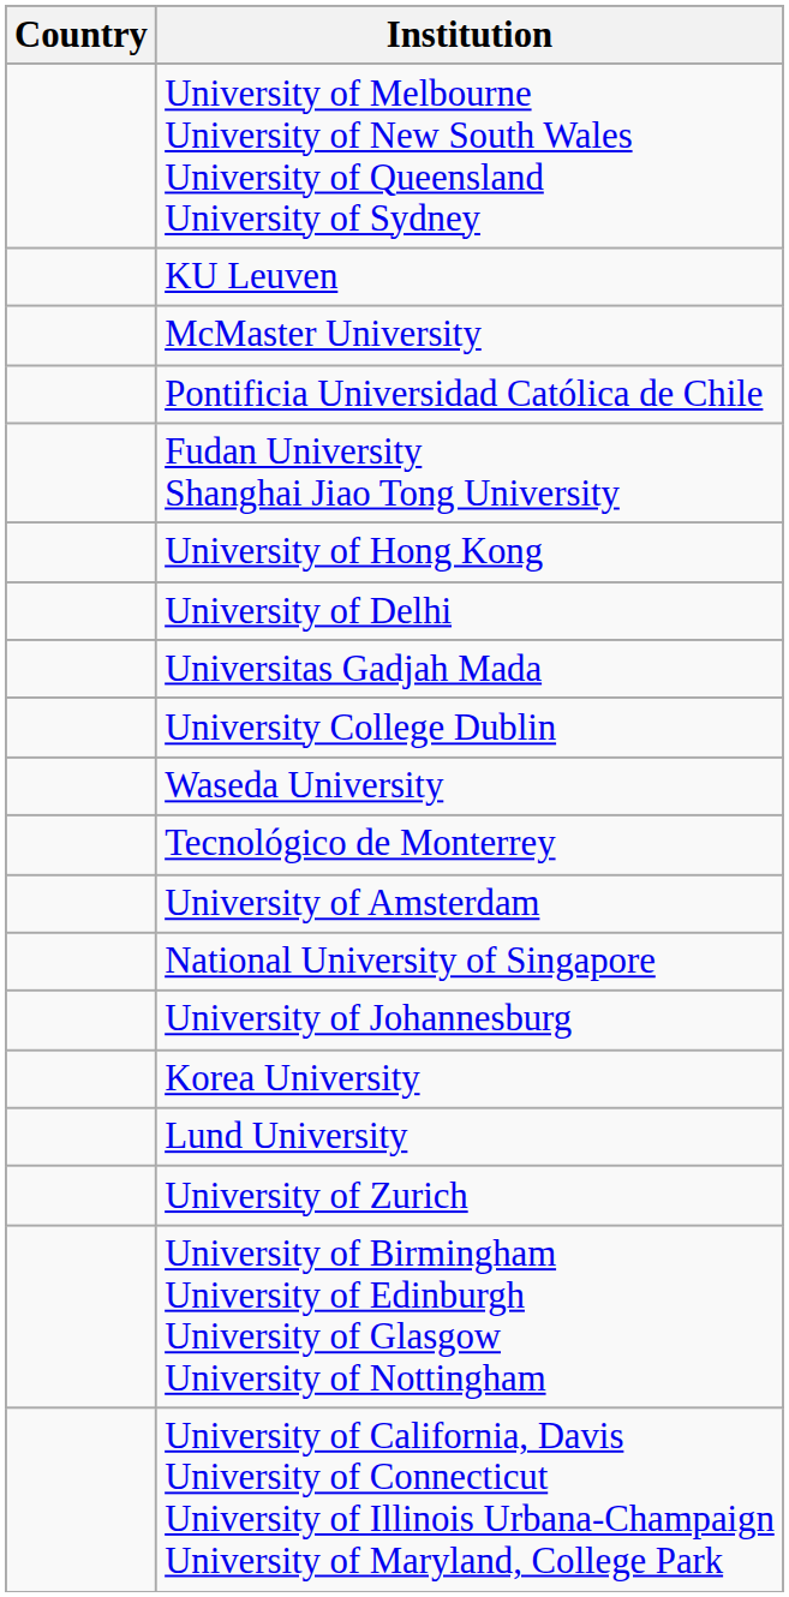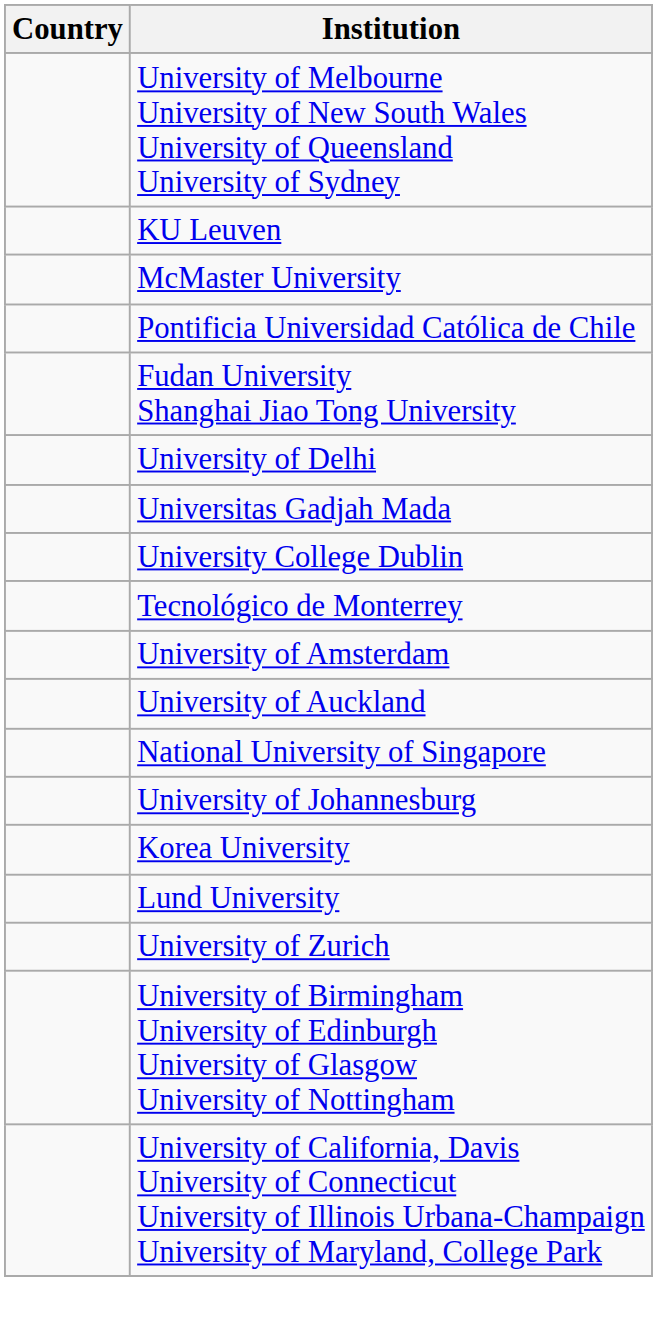 <table class="wikitable sortable">
 <tr>
 <th>Country</th>
 <th>Institution</th>
 </tr>
 <tr>
 <td></td>
 <td><a href='#'>University of Melbourne</a><br><a href='#'>University of New South Wales</a><br><a href='#'>University of Queensland</a><br><a href='#'>University of Sydney</a></td>
 </tr>
 <tr>
 <td></td>
 <td><a href='#'>KU Leuven</a></td>
 </tr>
 <tr>
 <td></td>
 <td><a href='#'>McMaster University</a></td>
 </tr>
 <tr>
 <td></td>
 <td><a href='#'>Pontificia Universidad Católica de Chile</a></td>
 </tr>
 <tr>
 <td></td>
 <td><a href='#'>Fudan University</a><br><a href='#'>Shanghai Jiao Tong University</a></td>
 </tr>
 <tr>
 <td></td>
-<td><a href='#'>University of Hong Kong</a></td>
-</tr>
-<tr>
-<td></td>
 <td><a href='#'>University of Delhi</a></td>
 </tr>
 <tr>
 <td></td>
 <td><a href='#'>Universitas Gadjah Mada</a></td>
 </tr>
 <tr>
 <td></td>
 <td><a href='#'>University College Dublin</a></td>
 </tr>
 <tr>
 <td></td>
-<td><a href='#'>Waseda University</a></td>
-</tr>
-<tr>
-<td></td>
 <td><a href='#'>Tecnológico de Monterrey</a></td>
 </tr>
 <tr>
 <td></td>
 <td><a href='#'>University of Amsterdam</a></td>
+</tr>
+<tr>
+<td></td>
+<td><a href='#'>University of Auckland</a></td>
 </tr>
 <tr>
 <td></td>
 <td><a href='#'>National University of Singapore</a></td>
 </tr>
 <tr>
 <td></td>
 <td><a href='#'>University of Johannesburg</a></td>
 </tr>
 <tr>
 <td></td>
 <td><a href='#'>Korea University</a></td>
 </tr>
 <tr>
 <td></td>
 <td><a href='#'>Lund University</a></td>
 </tr>
 <tr>
 <td></td>
 <td><a href='#'>University of Zurich</a></td>
 </tr>
 <tr>
 <td></td>
 <td><a href='#'>University of Birmingham</a><br><a href='#'>University of Edinburgh</a><br><a href='#'>University of Glasgow</a><br><a href='#'>University of Nottingham</a></td>
 </tr>
 <tr>
 <td></td>
 <td><a href='#'>University of California, Davis</a><br><a href='#'>University of Connecticut</a><br><a href='#'>University of Illinois Urbana-Champaign</a><br><a href='#'>University of Maryland, College Park</a></td>
 </tr>
 <tr>
 </tr>
 </table>
